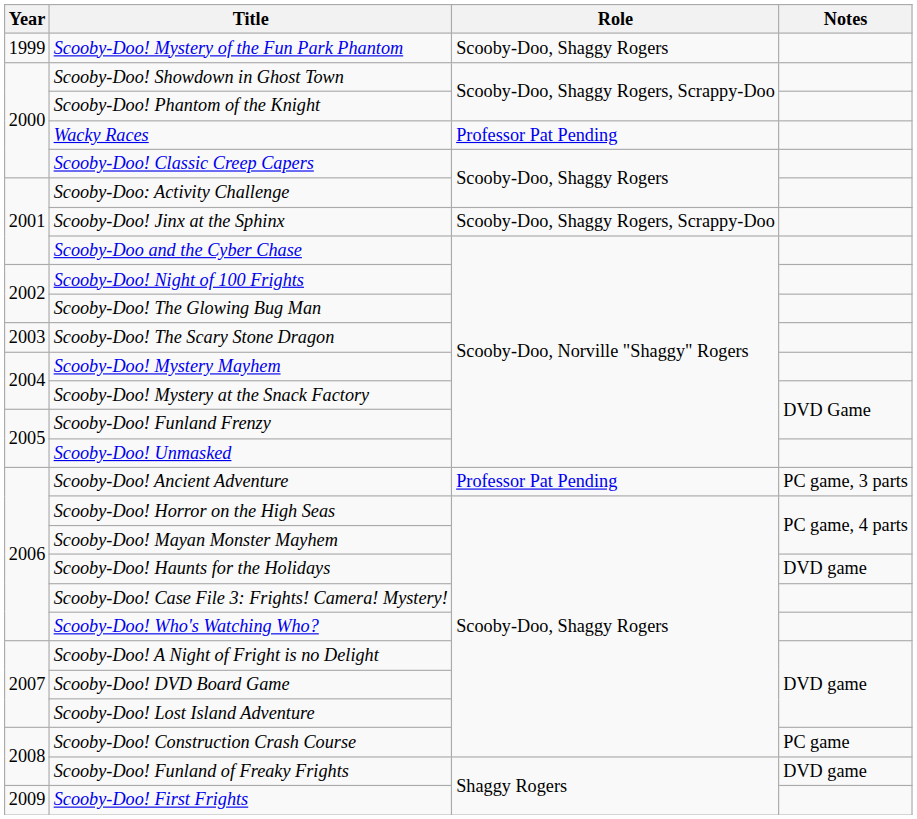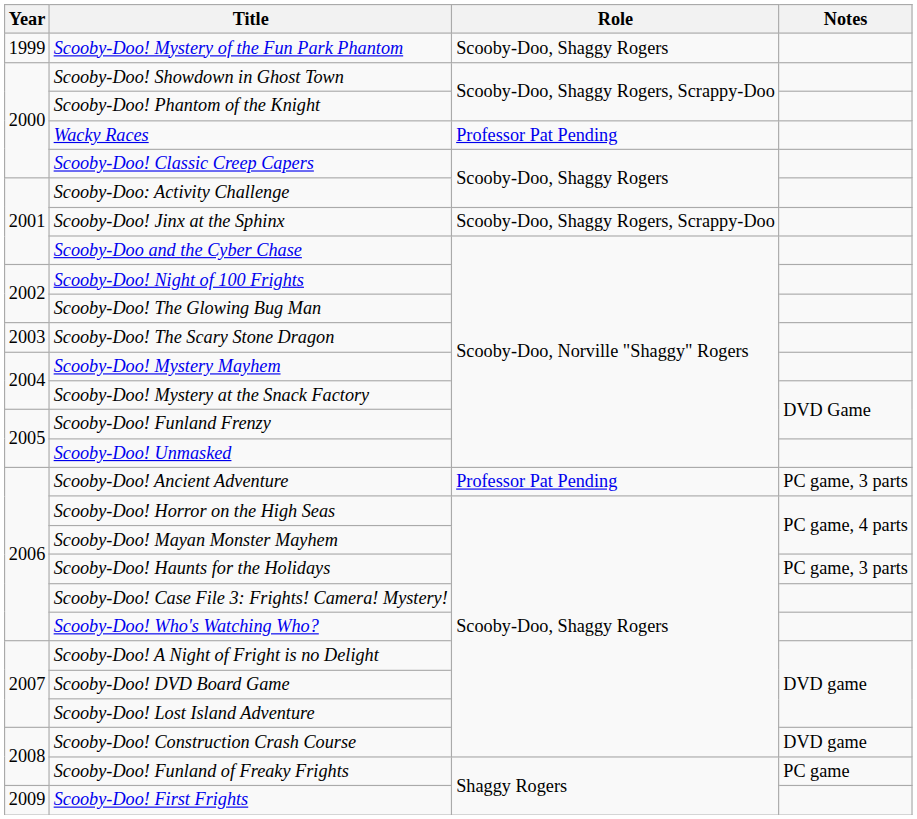 <table class="wikitable">
 <tr>
 <th>Year</th>
 <th>Title</th>
 <th>Role</th>
 <th>Notes</th>
 </tr>
 <tr>
 <td>1999</td>
 <td><em><a href='#'>Scooby-Doo! Mystery of the Fun Park Phantom</a></em></td>
 <td>Scooby-Doo, Shaggy Rogers</td>
 <td></td>
 </tr>
 <tr>
 <td rowspan="4">2000</td>
 <td><em>Scooby-Doo! Showdown in Ghost Town</em></td>
 <td rowspan="2">Scooby-Doo, Shaggy Rogers, Scrappy-Doo</td>
 <td></td>
 </tr>
 <tr>
 <td><em>Scooby-Doo! Phantom of the Knight</em></td>
 <td></td>
 </tr>
 <tr>
 <td><em><a href='#'>Wacky Races</a></em></td>
 <td><a href='#'>Professor Pat Pending</a></td>
 <td></td>
 </tr>
 <tr>
 <td><em><a href='#'>Scooby-Doo! Classic Creep Capers</a></em></td>
 <td rowspan="2">Scooby-Doo, Shaggy Rogers</td>
 <td></td>
 </tr>
 <tr>
 <td rowspan="3">2001</td>
 <td><em>Scooby-Doo: Activity Challenge</em></td>
 <td></td>
 </tr>
 <tr>
 <td><em>Scooby-Doo! Jinx at the Sphinx</em></td>
 <td>Scooby-Doo, Shaggy Rogers, Scrappy-Doo</td>
 <td></td>
 </tr>
 <tr>
 <td><em><a href='#'>Scooby-Doo and the Cyber Chase</a></em></td>
 <td rowspan="8">Scooby-Doo, Norville "Shaggy" Rogers</td>
 <td></td>
 </tr>
 <tr>
 <td rowspan="2">2002</td>
 <td><em><a href='#'>Scooby-Doo! Night of 100 Frights</a></em></td>
 <td></td>
 </tr>
 <tr>
 <td><em>Scooby-Doo! The Glowing Bug Man</em></td>
 <td></td>
 </tr>
 <tr>
 <td>2003</td>
 <td><em>Scooby-Doo! The Scary Stone Dragon</em></td>
 <td></td>
 </tr>
 <tr>
 <td rowspan="2">2004</td>
 <td><em><a href='#'>Scooby-Doo! Mystery Mayhem</a></em></td>
 <td></td>
 </tr>
 <tr>
 <td><em>Scooby-Doo! Mystery at the Snack Factory</em></td>
 <td rowspan="2">DVD Game</td>
 </tr>
 <tr>
 <td rowspan="2">2005</td>
 <td><em>Scooby-Doo! Funland Frenzy</em></td>
 </tr>
 <tr>
 <td><em><a href='#'>Scooby-Doo! Unmasked</a></em></td>
 <td></td>
 </tr>
 <tr>
 <td rowspan="6">2006</td>
 <td><em>Scooby-Doo! Ancient Adventure</em></td>
 <td><a href='#'>Professor Pat Pending</a></td>
 <td>PC game, 3 parts</td>
 </tr>
 <tr>
 <td><em>Scooby-Doo! Horror on the High Seas</em></td>
 <td rowspan="9">Scooby-Doo, Shaggy Rogers</td>
 <td rowspan="2">PC game, 4 parts</td>
 </tr>
 <tr>
 <td><em>Scooby-Doo! Mayan Monster Mayhem</em></td>
 </tr>
 <tr>
 <td><em>Scooby-Doo! Haunts for the Holidays</em></td>
-<td>DVD game</td>
+<td>PC game, 3 parts</td>
 </tr>
 <tr>
 <td><em>Scooby-Doo! Case File 3: Frights! Camera! Mystery!</em></td>
 <td></td>
 </tr>
 <tr>
 <td><em><a href='#'>Scooby-Doo! Who's Watching Who?</a></em></td>
 <td></td>
 </tr>
 <tr>
 <td rowspan="3">2007</td>
 <td><em>Scooby-Doo! A Night of Fright is no Delight</em></td>
 <td rowspan="3">DVD game</td>
 </tr>
 <tr>
 <td><em>Scooby-Doo! DVD Board Game</em></td>
 </tr>
 <tr>
 <td><em>Scooby-Doo! Lost Island Adventure</em></td>
 </tr>
 <tr>
 <td rowspan="2">2008</td>
 <td><em>Scooby-Doo! Construction Crash Course</em></td>
-<td>PC game</td>
+<td>DVD game</td>
 </tr>
 <tr>
 <td><em>Scooby-Doo! Funland of Freaky Frights</em></td>
 <td rowspan="2">Shaggy Rogers</td>
-<td>DVD game</td>
+<td>PC game</td>
 </tr>
 <tr>
 <td>2009</td>
 <td><em><a href='#'>Scooby-Doo! First Frights</a></em></td>
 <td></td>
 </tr>
 </table>
